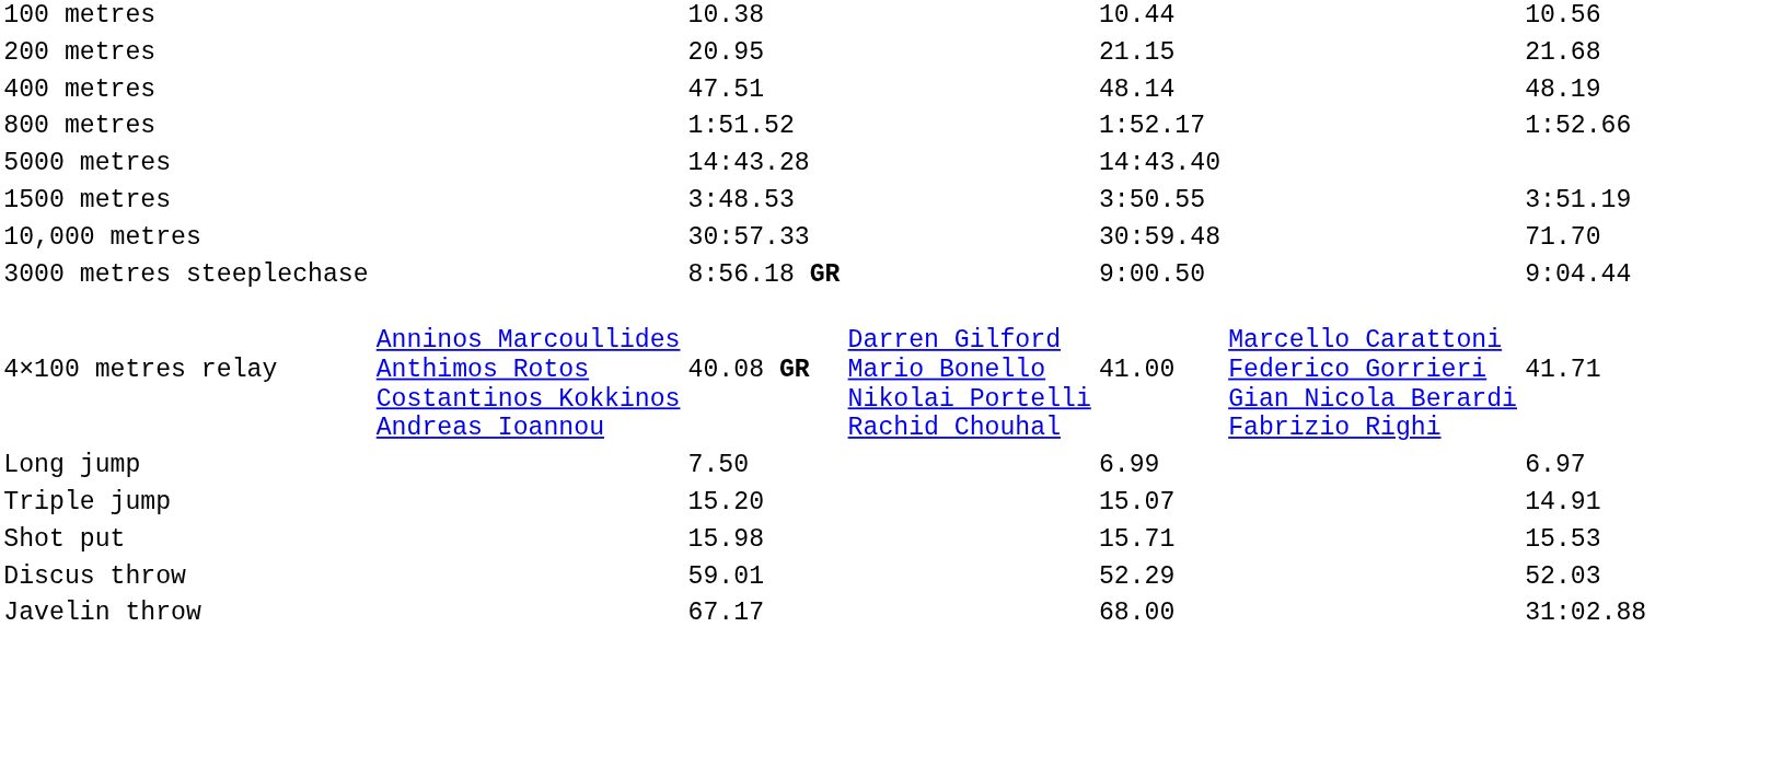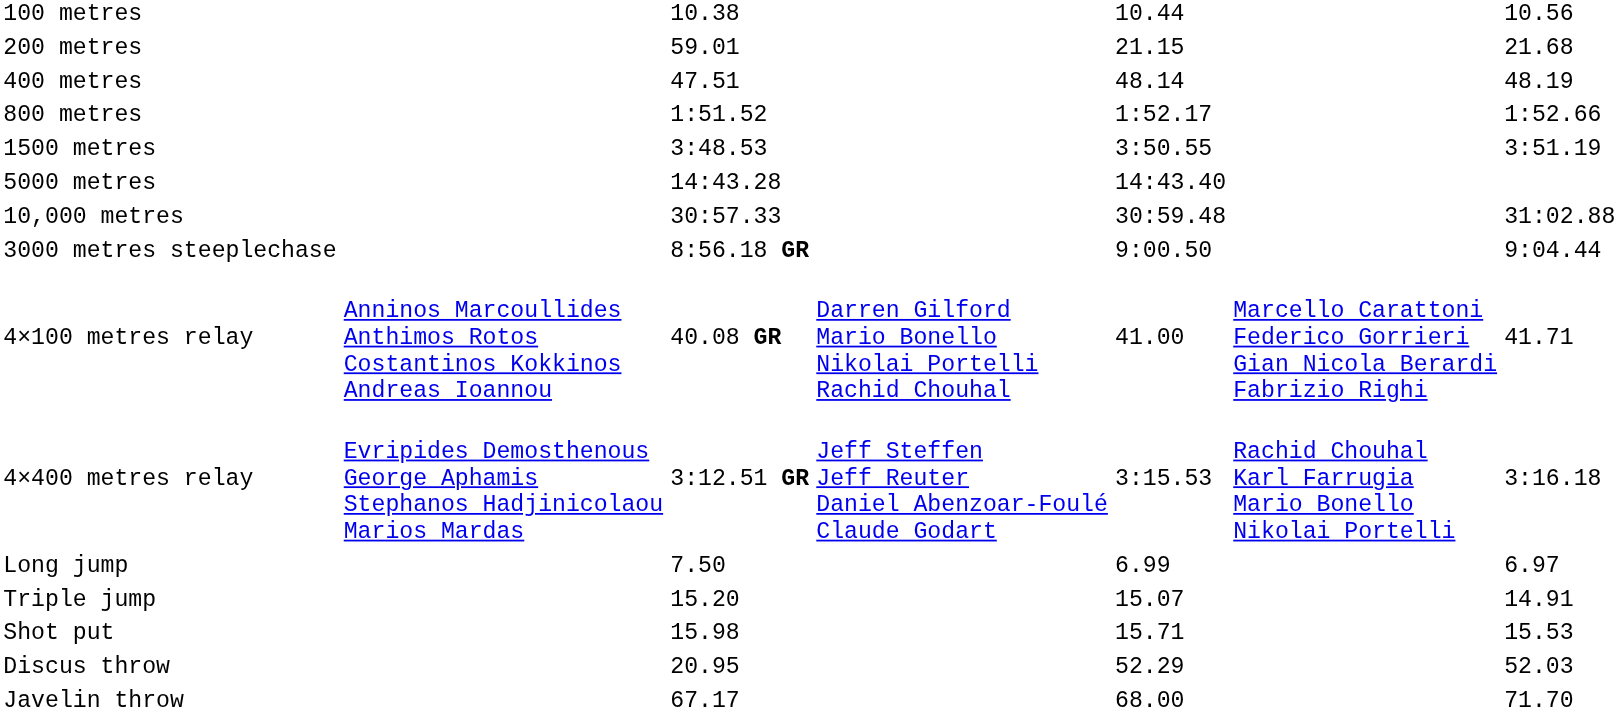 <table>
 <tr>
 <td>100 metres</td>
 <td></td>
 <td>10.38</td>
 <td></td>
 <td>10.44</td>
 <td></td>
 <td>10.56</td>
 </tr>
 <tr>
 <td>200 metres</td>
 <td></td>
-<td>20.95</td>
+<td>59.01</td>
 <td></td>
 <td>21.15</td>
 <td></td>
 <td>21.68</td>
 </tr>
 <tr>
 <td>400 metres</td>
 <td></td>
 <td>47.51</td>
 <td></td>
 <td>48.14</td>
 <td></td>
 <td>48.19</td>
 </tr>
 <tr>
 <td>800 metres</td>
 <td></td>
 <td>1:51.52</td>
 <td></td>
 <td>1:52.17</td>
 <td></td>
 <td>1:52.66</td>
 </tr>
 <tr>
+<td>1500 metres</td>
+<td></td>
+<td>3:48.53</td>
+<td></td>
+<td>3:50.55</td>
+<td></td>
+<td>3:51.19</td>
+</tr>
+<tr>
 <td>5000 metres</td>
 <td></td>
 <td>14:43.28</td>
 <td></td>
 <td>14:43.40</td>
 <td></td>
 <td></td>
 </tr>
 <tr>
-<td>1500 metres</td>
-<td></td>
-<td>3:48.53</td>
-<td></td>
-<td>3:50.55</td>
-<td></td>
-<td>3:51.19</td>
-</tr>
-<tr>
 <td>10,000 metres</td>
 <td></td>
 <td>30:57.33</td>
 <td></td>
 <td>30:59.48</td>
 <td></td>
-<td>71.70</td>
+<td>31:02.88</td>
 </tr>
 <tr>
 <td>3000 metres steeplechase</td>
 <td></td>
 <td>8:56.18 <strong>GR</strong></td>
 <td></td>
 <td>9:00.50</td>
 <td></td>
 <td>9:04.44</td>
 </tr>
 <tr>
 <td>4×100 metres relay</td>
 <td><br><a href='#'>Anninos Marcoullides</a><br><a href='#'>Anthimos Rotos</a><br><a href='#'>Costantinos Kokkinos</a><br><a href='#'>Andreas Ioannou</a></td>
 <td>40.08 <strong>GR</strong></td>
 <td><br><a href='#'>Darren Gilford</a><br><a href='#'>Mario Bonello</a><br><a href='#'>Nikolai Portelli</a><br><a href='#'>Rachid Chouhal</a></td>
 <td>41.00</td>
 <td><br><a href='#'>Marcello Carattoni</a><br><a href='#'>Federico Gorrieri</a><br><a href='#'>Gian Nicola Berardi</a><br><a href='#'>Fabrizio Righi</a></td>
 <td>41.71</td>
+</tr>
+<tr>
+<td>4×400 metres relay</td>
+<td><br><a href='#'>Evripides Demosthenous</a><br><a href='#'>George Aphamis</a><br><a href='#'>Stephanos Hadjinicolaou</a><br><a href='#'>Marios Mardas</a></td>
+<td>3:12.51 <strong>GR</strong></td>
+<td><br><a href='#'>Jeff Steffen</a><br><a href='#'>Jeff Reuter</a><br><a href='#'>Daniel Abenzoar-Foulé</a><br><a href='#'>Claude Godart</a></td>
+<td>3:15.53</td>
+<td><br><a href='#'>Rachid Chouhal</a><br><a href='#'>Karl Farrugia</a><br><a href='#'>Mario Bonello</a><br><a href='#'>Nikolai Portelli</a></td>
+<td>3:16.18</td>
 </tr>
 <tr>
 <td>Long jump</td>
 <td></td>
 <td>7.50</td>
 <td></td>
 <td>6.99</td>
 <td></td>
 <td>6.97</td>
 </tr>
 <tr>
 <td>Triple jump</td>
 <td></td>
 <td>15.20</td>
 <td></td>
 <td>15.07</td>
 <td></td>
 <td>14.91</td>
 </tr>
 <tr>
 <td>Shot put</td>
 <td></td>
 <td>15.98</td>
 <td></td>
 <td>15.71</td>
 <td></td>
 <td>15.53</td>
 </tr>
 <tr>
 <td>Discus throw</td>
 <td></td>
-<td>59.01</td>
+<td>20.95</td>
 <td></td>
 <td>52.29</td>
 <td></td>
 <td>52.03</td>
 </tr>
 <tr>
 <td>Javelin throw</td>
 <td></td>
 <td>67.17</td>
 <td></td>
 <td>68.00</td>
 <td></td>
-<td>31:02.88</td>
+<td>71.70</td>
 </tr>
 </table>
